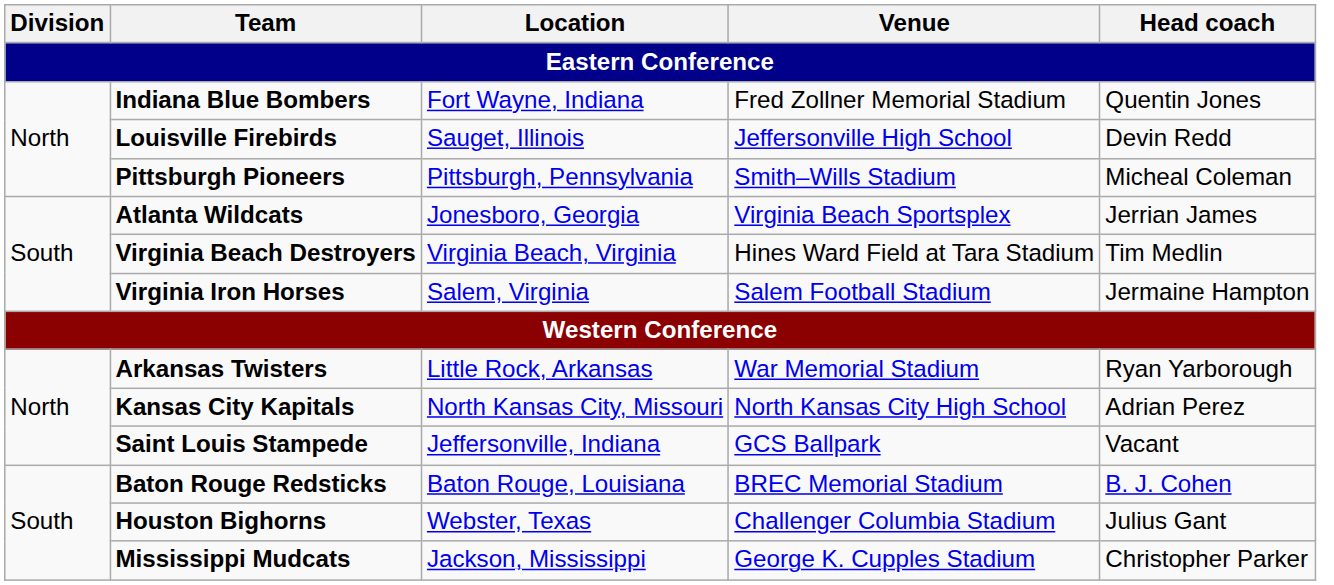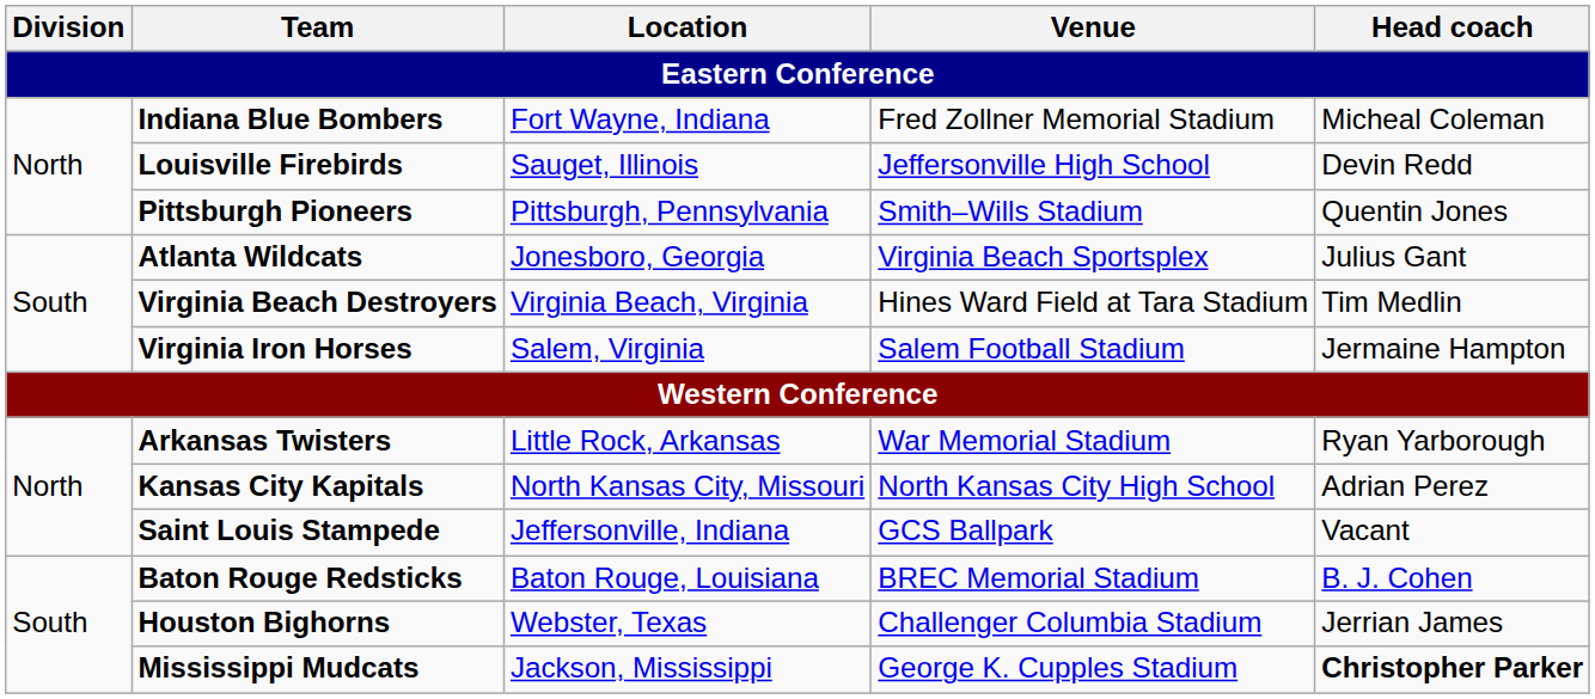 <table class="wikitable">
 <tr>
 <th>Division</th>
 <th>Team</th>
 <th>Location</th>
 <th>Venue</th>
 <th>Head coach</th>
 </tr>
 <tr>
 <th colspan=7 style="color:white; background-color:darkblue">Eastern Conference</th>
 </tr>
 <tr>
 <td rowspan=3>North</td>
 <td><strong>Indiana Blue Bombers</strong></td>
 <td><a href='#'>Fort Wayne, Indiana</a></td>
 <td>Fred Zollner Memorial Stadium</td>
-<td>Quentin Jones</td>
+<td>Micheal Coleman</td>
 </tr>
 <tr>
 <td><strong>Louisville Firebirds</strong></td>
 <td><a href='#'>Sauget, Illinois</a></td>
 <td><a href='#'>Jeffersonville High School</a></td>
 <td>Devin Redd</td>
 </tr>
 <tr>
 <td><strong>Pittsburgh Pioneers</strong></td>
 <td><a href='#'>Pittsburgh, Pennsylvania</a></td>
 <td><a href='#'>Smith–Wills Stadium</a></td>
-<td>Micheal Coleman</td>
+<td>Quentin Jones</td>
 </tr>
 <tr>
 <td rowspan=3>South</td>
 <td><strong>Atlanta Wildcats</strong></td>
 <td><a href='#'>Jonesboro, Georgia</a></td>
 <td><a href='#'>Virginia Beach Sportsplex</a></td>
-<td>Jerrian James</td>
+<td>Julius Gant</td>
 </tr>
 <tr>
 <td><strong>Virginia Beach Destroyers</strong></td>
 <td><a href='#'>Virginia Beach, Virginia</a></td>
 <td>Hines Ward Field at Tara Stadium</td>
 <td>Tim Medlin</td>
 </tr>
 <tr>
 <td><strong>Virginia Iron Horses</strong></td>
 <td><a href='#'>Salem, Virginia</a></td>
 <td><a href='#'>Salem Football Stadium</a></td>
 <td>Jermaine Hampton</td>
 </tr>
 <tr>
 <th colspan=7 style="color:white; background-color:darkred">Western Conference</th>
 </tr>
 <tr>
 <td rowspan=3>North</td>
 <td><strong>Arkansas Twisters</strong></td>
 <td><a href='#'>Little Rock, Arkansas</a></td>
 <td><a href='#'>War Memorial Stadium</a></td>
 <td>Ryan Yarborough</td>
 </tr>
 <tr>
 <td><strong>Kansas City Kapitals</strong></td>
 <td><a href='#'>North Kansas City, Missouri</a></td>
 <td><a href='#'>North Kansas City High School</a></td>
 <td>Adrian Perez</td>
 </tr>
 <tr>
 <td><strong>Saint Louis Stampede</strong></td>
 <td><a href='#'>Jeffersonville, Indiana</a></td>
 <td><a href='#'>GCS Ballpark</a></td>
 <td>Vacant</td>
 </tr>
 <tr>
 <td rowspan=3>South</td>
 <td><strong>Baton Rouge Redsticks</strong></td>
 <td><a href='#'>Baton Rouge, Louisiana</a></td>
 <td><a href='#'>BREC Memorial Stadium</a></td>
 <td><a href='#'>B. J. Cohen</a></td>
 </tr>
 <tr>
 <td><strong>Houston Bighorns</strong></td>
 <td><a href='#'>Webster, Texas</a></td>
 <td><a href='#'>Challenger Columbia Stadium</a></td>
-<td>Julius Gant</td>
+<td>Jerrian James</td>
 </tr>
 <tr>
 <td><strong>Mississippi Mudcats</strong></td>
 <td><a href='#'>Jackson, Mississippi</a></td>
 <td><a href='#'>George K. Cupples Stadium</a></td>
-<td>Christopher Parker</td>
+<td><strong>Christopher Parker</strong></td>
 </tr>
 </table>
